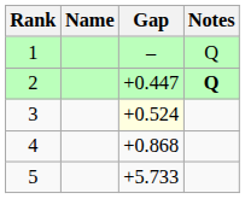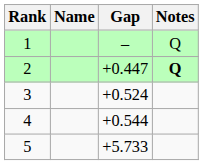 <table class="wikitable" style="text-align:center">
 <tr>
 <th>Rank</th>
 <th>Name</th>
 <th>Gap</th>
 <th>Notes</th>
 </tr>
 <tr bgcolor=bbffbb>
 <td>1</td>
 <td align=left></td>
 <td>–</td>
 <td>Q</td>
 </tr>
 <tr bgcolor=bbffbb>
 <td>2</td>
 <td align=left></td>
 <td>+0.447</td>
 <td><strong>Q</strong></td>
 </tr>
 <tr>
 <td>3</td>
 <td align=left></td>
-<td style="background: lightyellow;">+0.524</td>
+<td>+0.524</td>
 <td></td>
 </tr>
 <tr>
 <td>4</td>
 <td align=left></td>
-<td>+0.868</td>
+<td>+0.544</td>
 <td></td>
 </tr>
 <tr>
 <td>5</td>
 <td align=left></td>
 <td>+5.733</td>
 <td></td>
 </tr>
 </table>
